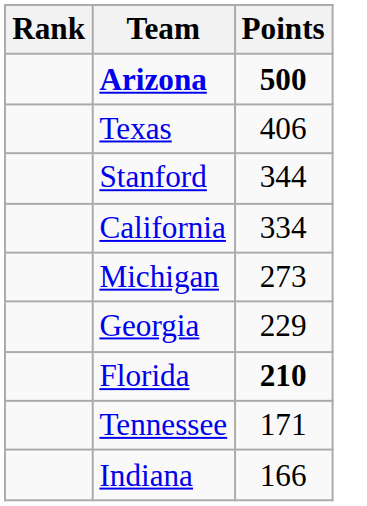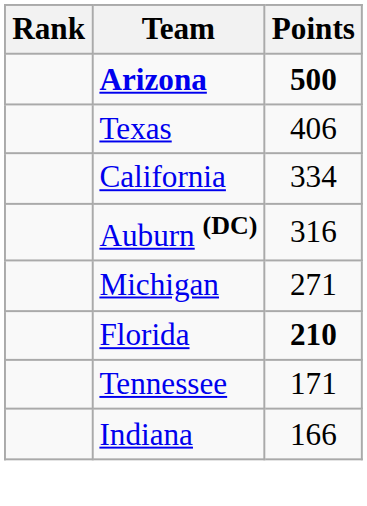 <table class="wikitable sortable" style="text-align:center">
 <tr>
 <th>Rank</th>
 <th>Team</th>
 <th>Points</th>
 </tr>
 <tr>
 <td></td>
 <td align=left><strong><a href='#'>Arizona</a></strong></td>
 <td><strong>500</strong></td>
 </tr>
 <tr>
 <td></td>
 <td align=left><a href='#'>Texas</a></td>
 <td>406</td>
 </tr>
 <tr>
 <td></td>
-<td align=left><a href='#'>Stanford</a></td>
-<td>344</td>
-</tr>
-<tr>
-<td></td>
 <td align=left><a href='#'>California</a></td>
 <td>334</td>
 </tr>
 <tr>
 <td></td>
-<td align=left><a href='#'>Michigan</a></td>
-<td>273</td>
+<td align=left><a href='#'>Auburn</a> <sup><strong>(DC)</strong></sup></td>
+<td>316</td>
 </tr>
 <tr>
 <td></td>
-<td align=left><a href='#'>Georgia</a></td>
-<td>229</td>
+<td align=left><a href='#'>Michigan</a></td>
+<td>271</td>
 </tr>
 <tr>
 <td></td>
 <td align=left><a href='#'>Florida</a></td>
 <td><strong>210</strong></td>
 </tr>
 <tr>
 <td></td>
 <td align=left><a href='#'>Tennessee</a></td>
 <td>171</td>
 </tr>
 <tr>
 <td></td>
 <td align=left><a href='#'>Indiana</a></td>
 <td>166</td>
 </tr>
 </table>
